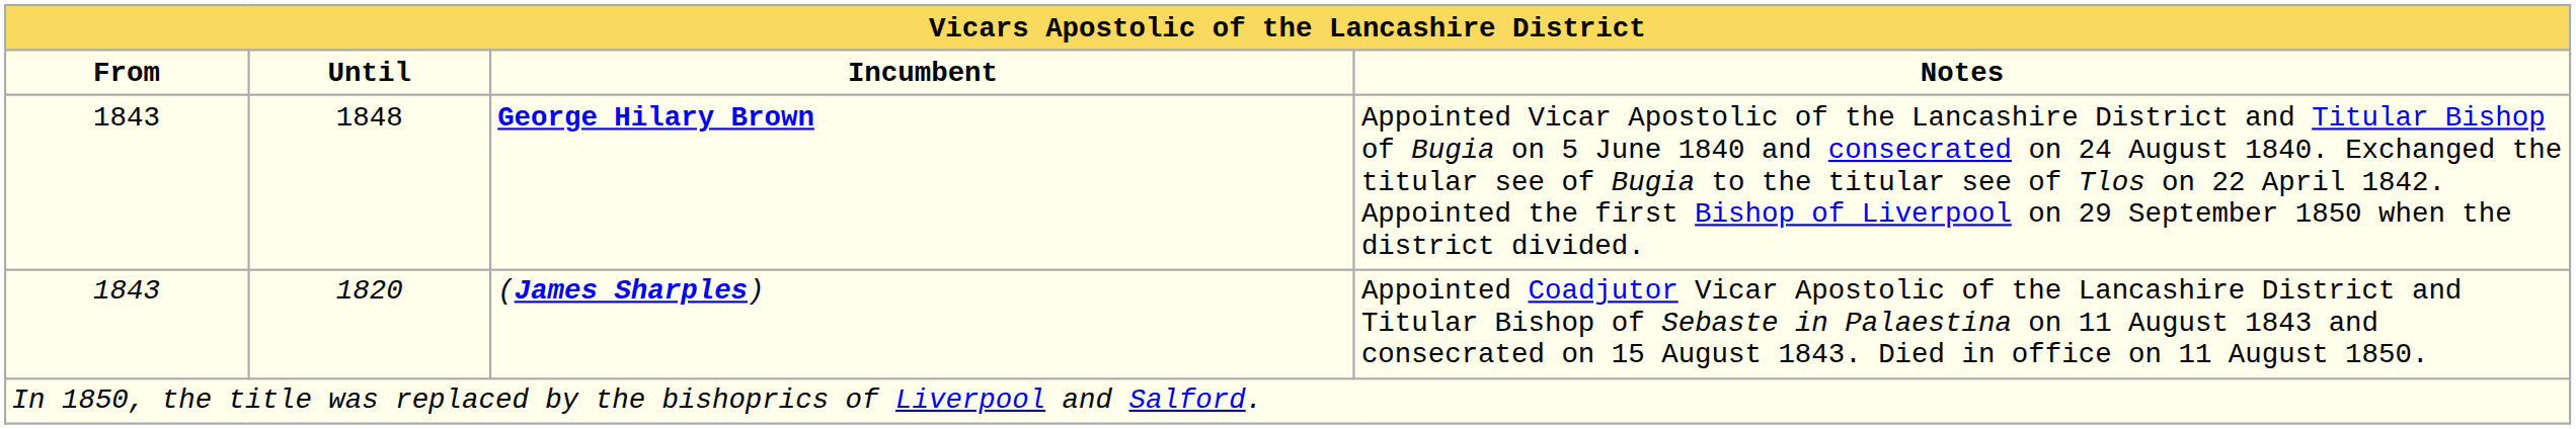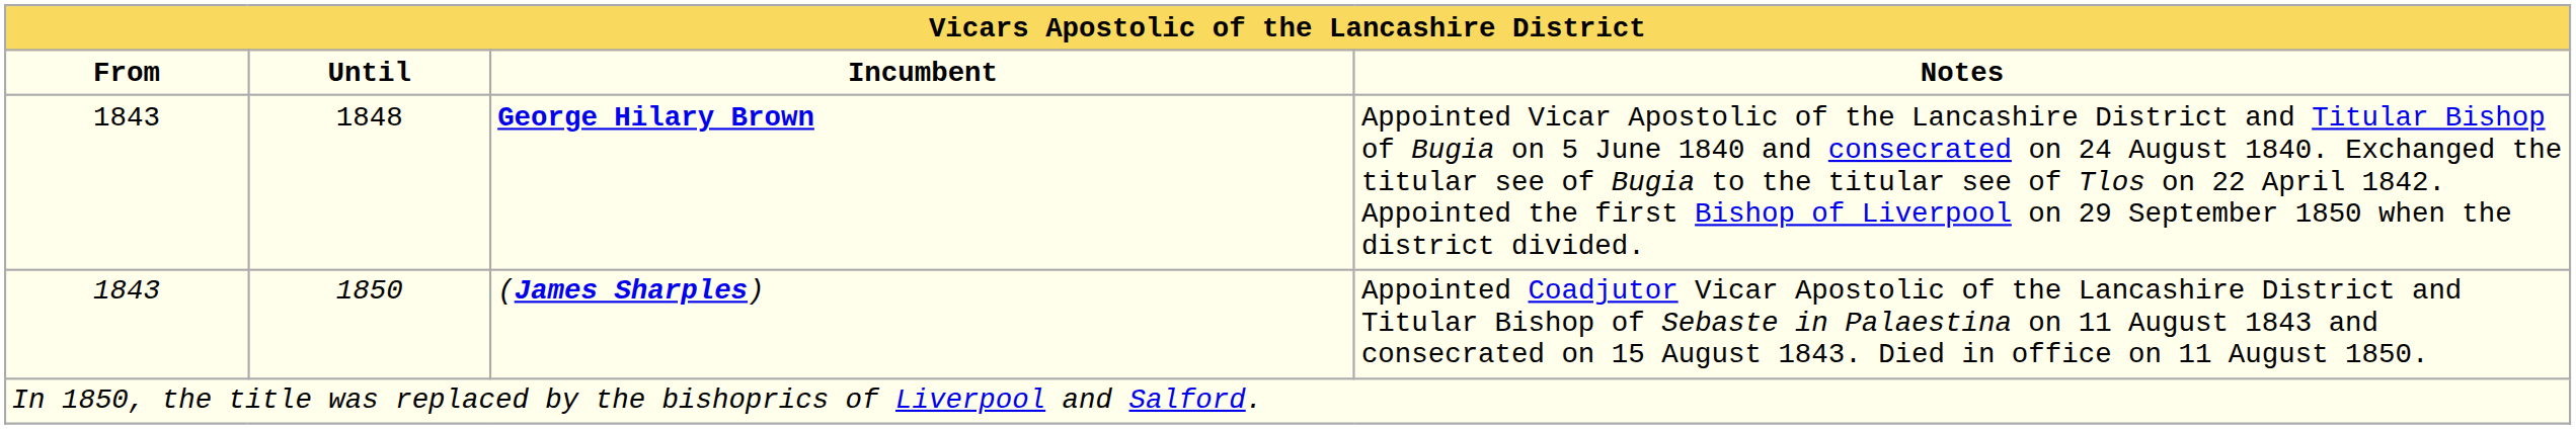 <table class="wikitable" style="width:95%">
 <tr>
 <th style="background:#fada5e;" colspan="4">Vicars Apostolic of the Lancashire District</th>
 </tr>
 <tr align=left>
 <th style="background:#ffffec; width:9%;">From</th>
 <th style="background:#ffffec; width:9%;">Until</th>
 <th style="background:#ffffec; width:32%;">Incumbent</th>
 <th style="background:#ffffec; width:45%;">Notes</th>
 </tr>
 <tr style="vertical-align:top; background:#ffffec;">
 <td style="text-align:center;">1843</td>
 <td style="text-align:center;">1848</td>
 <td><strong><a href='#'>George Hilary Brown</a></strong></td>
 <td>Appointed Vicar Apostolic of the Lancashire District and <a href='#'>Titular Bishop</a> of <em>Bugia</em> on 5 June 1840 and <a href='#'>consecrated</a> on 24 August 1840. Exchanged the titular see of <em>Bugia</em> to the titular see of <em>Tlos</em> on 22 April 1842. Appointed the first <a href='#'>Bishop of Liverpool</a> on 29 September 1850 when the district divided.</td>
 </tr>
 <tr style="vertical-align:top; background:#ffffec;">
 <td style="text-align:center;"><em>1843</em></td>
-<td style="text-align:center;"><em>1820</em></td>
+<td style="text-align:center;"><em>1850</em></td>
 <td><em>(<strong><a href='#'>James Sharples</a></strong>)</em></td>
 <td>Appointed <a href='#'>Coadjutor</a> Vicar Apostolic of the Lancashire District and Titular Bishop of <em>Sebaste in Palaestina</em> on 11 August 1843 and consecrated on 15 August 1843. Died in office on 11 August 1850.</td>
 </tr>
 <tr style="vertical-align:top; background:#ffffec;">
 <td colspan="4"><em>In 1850, the title was replaced by the bishoprics of <a href='#'>Liverpool</a> and <a href='#'>Salford</a>.</em></td>
 </tr>
 </table>
